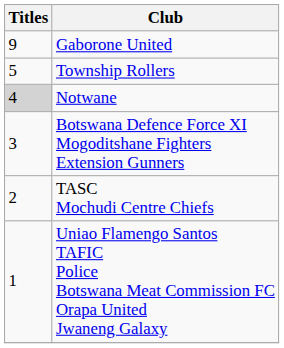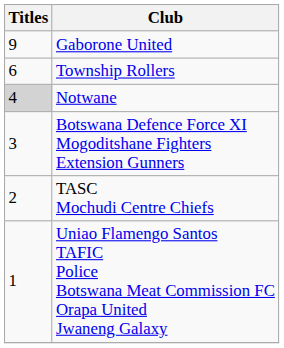 <table class="wikitable">
 <tr>
 <th>Titles</th>
 <th>Club</th>
 </tr>
 <tr>
 <td>9</td>
 <td><a href='#'>Gaborone United</a></td>
 </tr>
 <tr>
-<td>5</td>
+<td>6</td>
 <td><a href='#'>Township Rollers</a></td>
 </tr>
 <tr>
 <td style="background: lightgrey;">4</td>
 <td><a href='#'>Notwane</a></td>
 </tr>
 <tr>
 <td>3</td>
 <td><a href='#'>Botswana Defence Force XI</a> <br> <a href='#'>Mogoditshane Fighters</a> <br> <a href='#'>Extension Gunners</a></td>
 </tr>
 <tr>
 <td>2</td>
 <td>TASC <br> <a href='#'>Mochudi Centre Chiefs</a></td>
 </tr>
 <tr>
 <td>1</td>
 <td><a href='#'>Uniao Flamengo Santos</a> <br> <a href='#'>TAFIC</a> <br> <a href='#'>Police</a> <br> <a href='#'>Botswana Meat Commission FC</a> <br> <a href='#'>Orapa United</a> <br> <a href='#'>Jwaneng Galaxy</a></td>
 </tr>
 <tr>
 </tr>
 </table>
